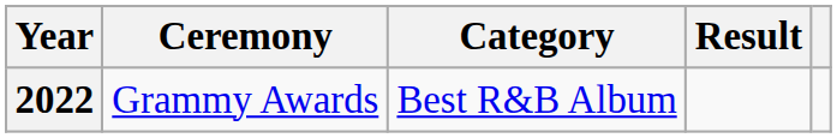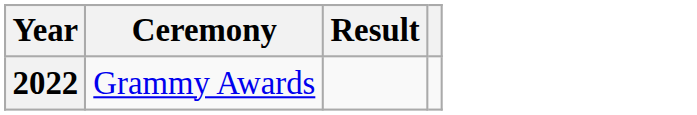 <table class="wikitable plainrowheaders" style="border:none; margin:0;">
 <tr>
 <th scope="col">Year</th>
 <th scope="col">Ceremony</th>
-<th scope="col">Category</th>
 <th scope="col">Result</th>
 <th scope="col" class="unsortable"></th>
 </tr>
 <tr>
 <th scope="row">2022</th>
 <td><a href='#'>Grammy Awards</a></td>
-<td><a href='#'>Best R&B Album</a></td>
 <td></td>
 <td></td>
 </tr>
 </table>
